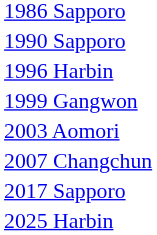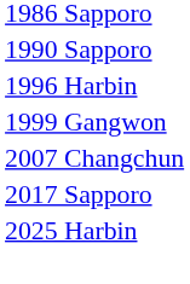 <table>
 <tr>
 <td><a href='#'>1986 Sapporo</a></td>
 <td></td>
 <td></td>
 <td></td>
 </tr>
 <tr>
 <td><a href='#'>1990 Sapporo</a></td>
 <td></td>
 <td></td>
 <td></td>
 </tr>
 <tr>
 <td><a href='#'>1996 Harbin</a></td>
 <td></td>
 <td></td>
 <td></td>
 </tr>
 <tr>
 <td><a href='#'>1999 Gangwon</a></td>
 <td></td>
 <td></td>
 <td></td>
 </tr>
 <tr>
-<td><a href='#'>2003 Aomori</a></td>
-<td></td>
-<td></td>
-<td></td>
-</tr>
-<tr>
 <td rowspan=2><a href='#'>2007 Changchun</a></td>
 <td rowspan=2></td>
 <td rowspan=2></td>
 <td></td>
 </tr>
 <tr>
 <td></td>
 </tr>
 <tr>
 <td><a href='#'>2017 Sapporo</a></td>
 <td></td>
 <td></td>
 <td></td>
 </tr>
 <tr>
 <td><a href='#'>2025 Harbin</a></td>
 <td></td>
 <td></td>
 <td></td>
 </tr>
 </table>
